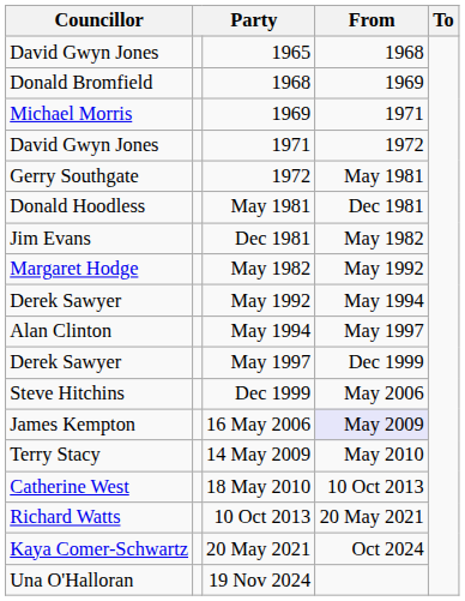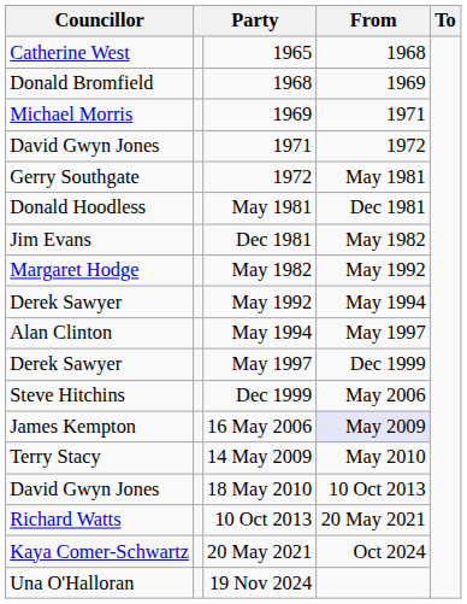 <table class=wikitable>
 <tr>
 <th>Councillor</th>
 <th colspan=2>Party</th>
 <th>From</th>
 <th>To</th>
 </tr>
 <tr>
-<td>David Gwyn Jones</td>
+<td><a href='#'>Catherine West</a></td>
 <td></td>
 <td align=right>1965</td>
 <td align=right>1968</td>
 </tr>
 <tr>
 <td>Donald Bromfield</td>
 <td></td>
 <td align=right>1968</td>
 <td align=right>1969</td>
 </tr>
 <tr>
 <td><a href='#'>Michael Morris</a></td>
 <td></td>
 <td align=right>1969</td>
 <td align=right>1971</td>
 </tr>
 <tr>
 <td>David Gwyn Jones</td>
 <td></td>
 <td align=right>1971</td>
 <td align=right>1972</td>
 </tr>
 <tr>
 <td>Gerry Southgate</td>
 <td></td>
 <td align=right>1972</td>
 <td align=right>May 1981</td>
 </tr>
 <tr>
 <td>Donald Hoodless</td>
 <td></td>
 <td align=right>May 1981</td>
 <td align=right>Dec 1981</td>
 </tr>
 <tr>
 <td>Jim Evans</td>
 <td></td>
 <td align=right>Dec 1981</td>
 <td align=right>May 1982</td>
 </tr>
 <tr>
 <td><a href='#'>Margaret Hodge</a></td>
 <td></td>
 <td align=right>May 1982</td>
 <td align=right>May 1992</td>
 </tr>
 <tr>
 <td>Derek Sawyer</td>
 <td></td>
 <td align=right>May 1992</td>
 <td align=right>May 1994</td>
 </tr>
 <tr>
 <td>Alan Clinton</td>
 <td></td>
 <td align=right>May 1994</td>
 <td align=right>May 1997</td>
 </tr>
 <tr>
 <td>Derek Sawyer</td>
 <td></td>
 <td align=right>May 1997</td>
 <td align=right>Dec 1999</td>
 </tr>
 <tr>
 <td>Steve Hitchins</td>
 <td></td>
 <td align=right>Dec 1999</td>
 <td align=right>May 2006</td>
 </tr>
 <tr>
 <td>James Kempton</td>
 <td></td>
 <td align=right>16 May 2006</td>
 <td align=right style="background: lavender;">May 2009</td>
 </tr>
 <tr>
 <td>Terry Stacy</td>
 <td></td>
 <td align=right>14 May 2009</td>
 <td align=right>May 2010</td>
 </tr>
 <tr>
-<td><a href='#'>Catherine West</a></td>
+<td>David Gwyn Jones</td>
 <td></td>
 <td align=right>18 May 2010</td>
 <td align=right>10 Oct 2013</td>
 </tr>
 <tr>
 <td><a href='#'>Richard Watts</a></td>
 <td></td>
 <td align=right>10 Oct 2013</td>
 <td align=right>20 May 2021</td>
 </tr>
 <tr>
 <td><a href='#'>Kaya Comer-Schwartz</a></td>
 <td></td>
 <td align=right>20 May 2021</td>
 <td align=right>Oct 2024</td>
 </tr>
 <tr>
 <td>Una O'Halloran</td>
 <td></td>
 <td align=right>19 Nov 2024</td>
 <td align="right"></td>
 </tr>
 </table>
